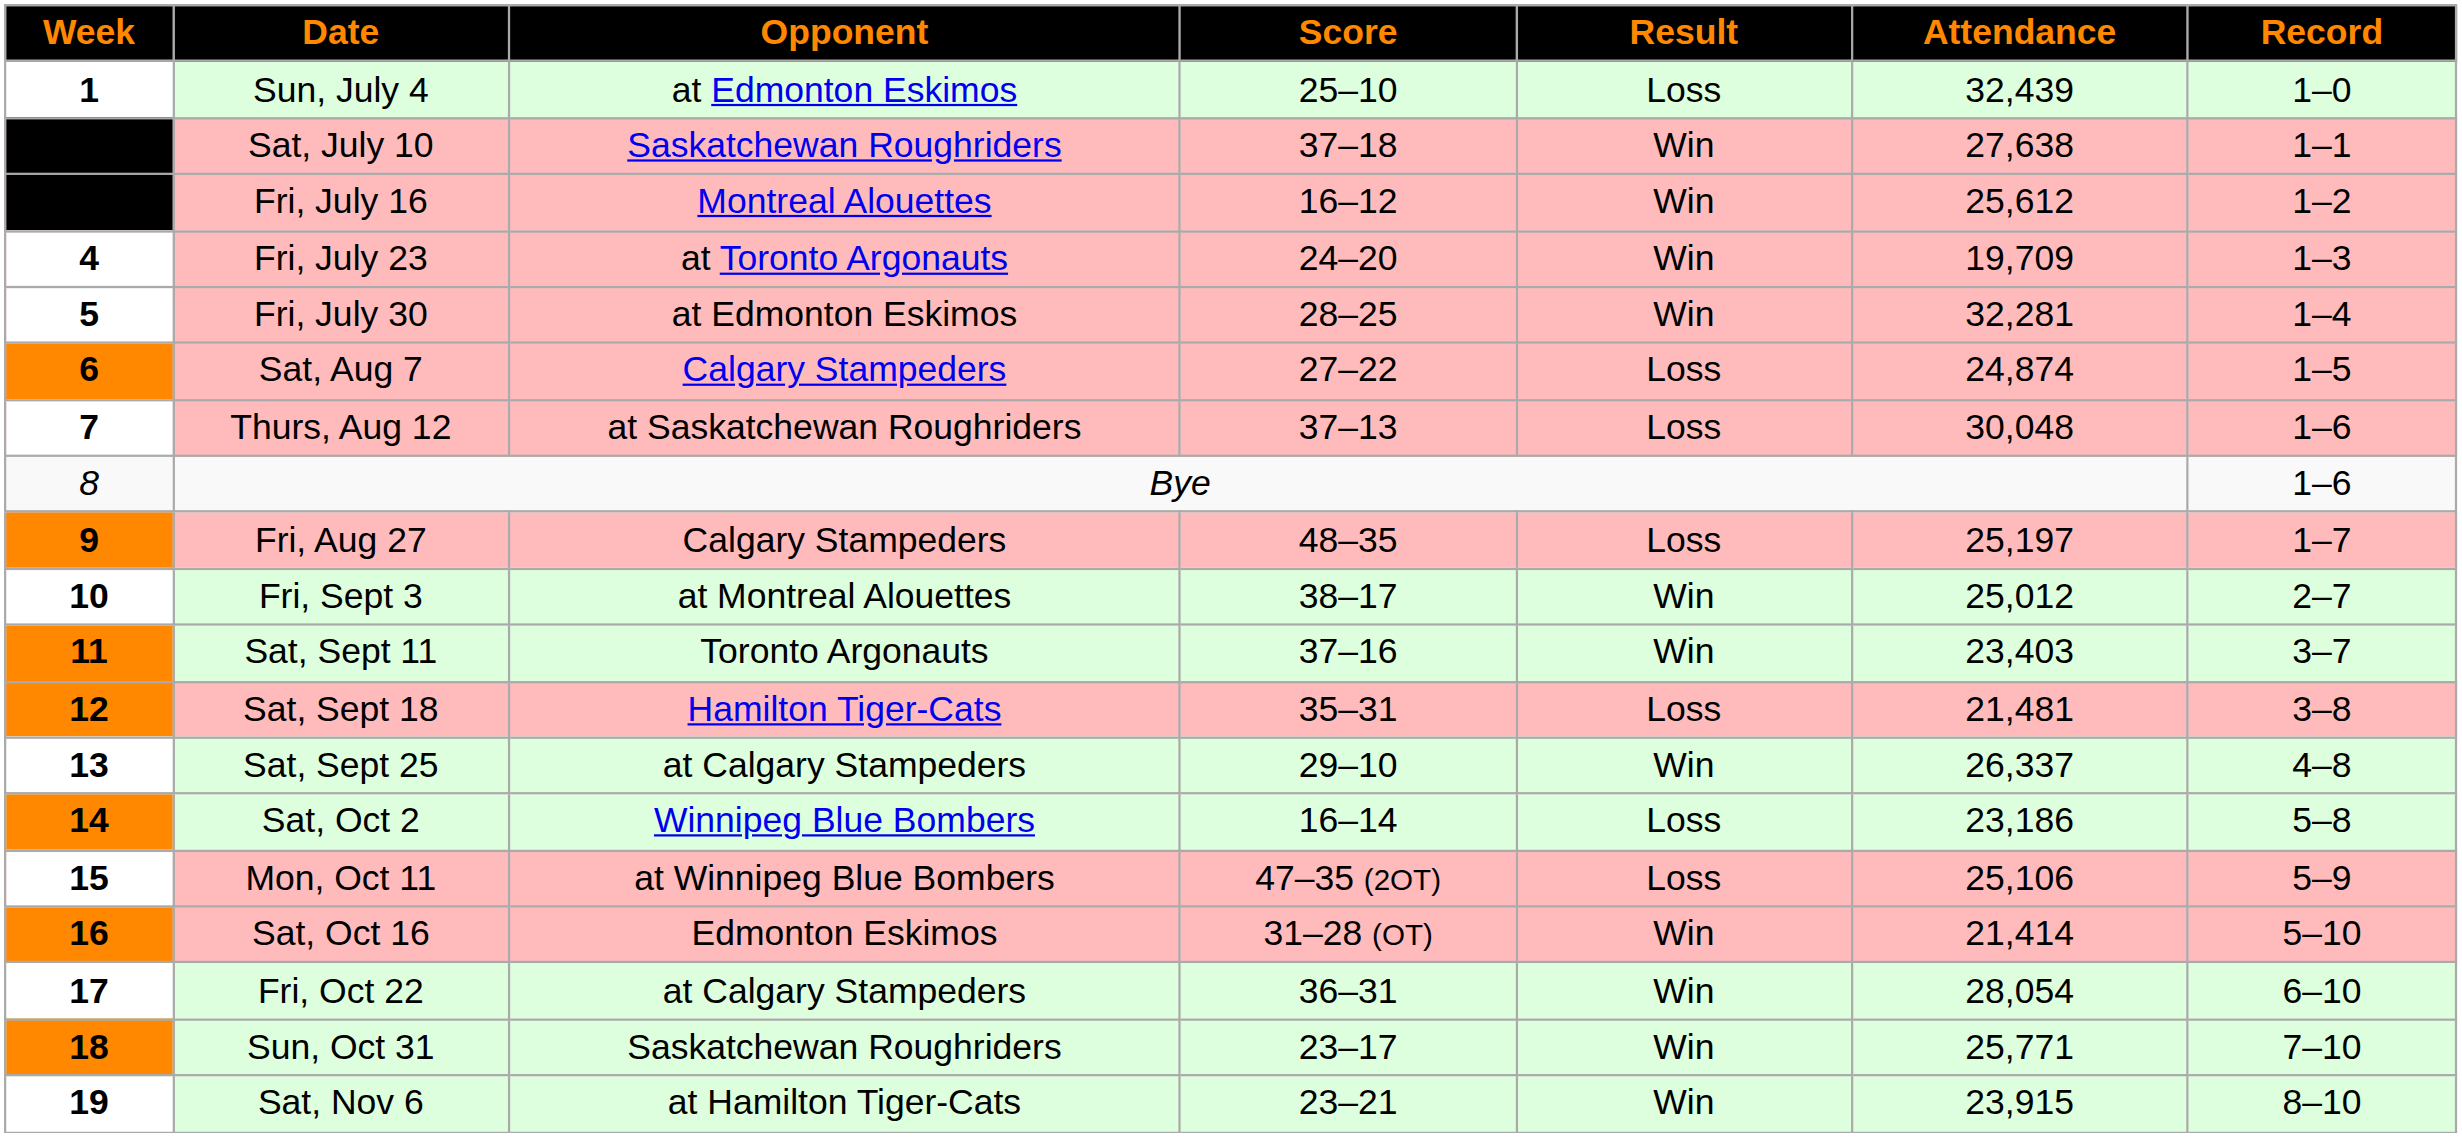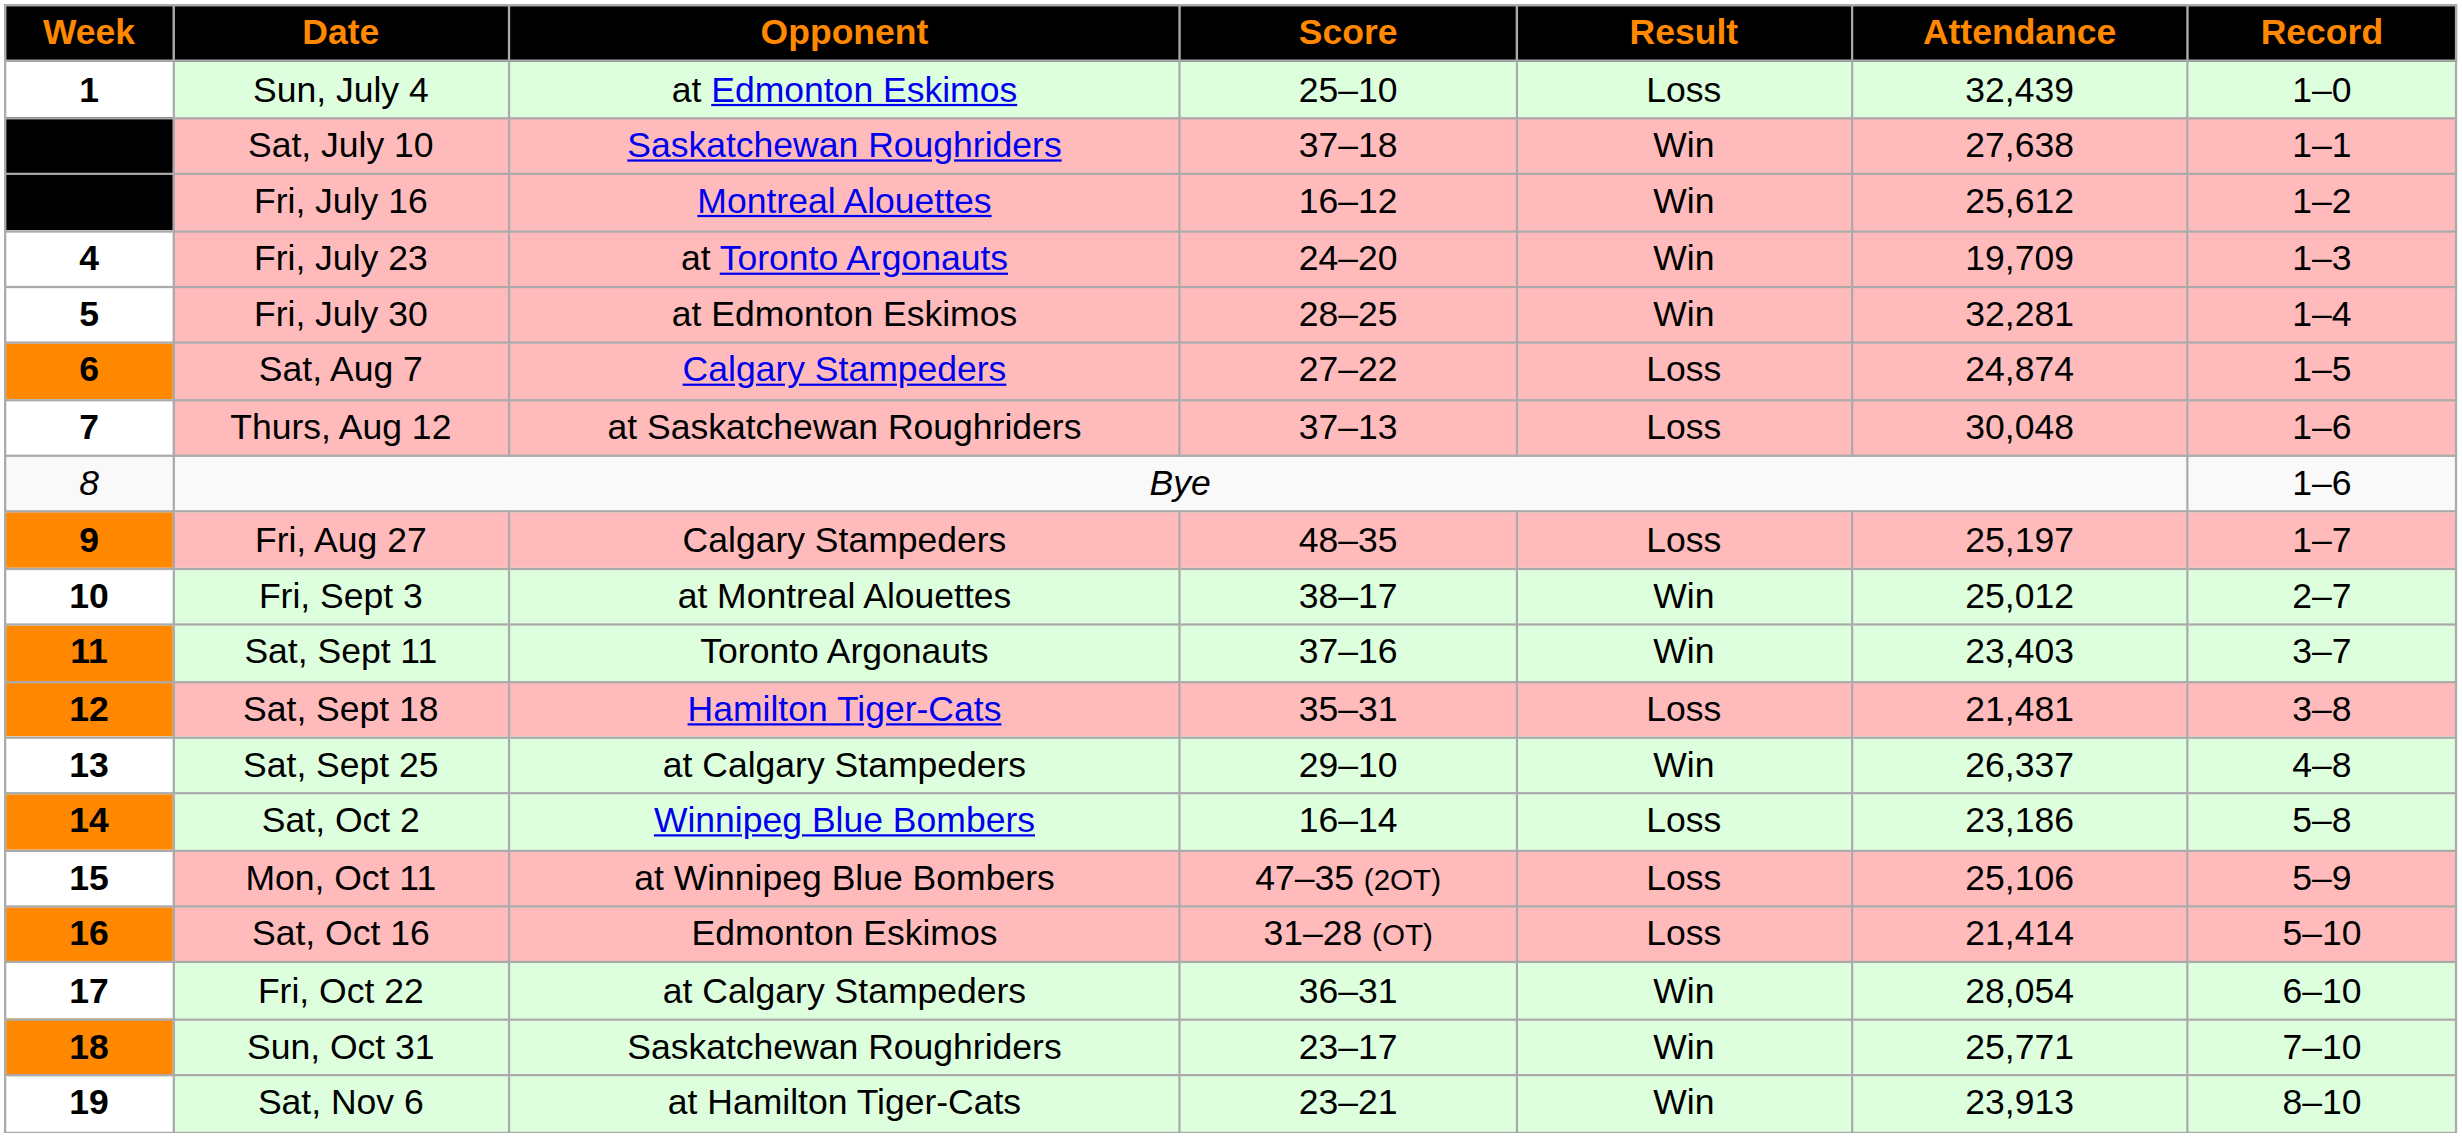 <table class="wikitable sortable">
 <tr>
 <th style="background:black; color:#ff8800; width:5%;">Week</th>
 <th style="background:black; color:#ff8800; width:10%;">Date</th>
 <th style="background:black; color:#ff8800; width:20%;">Opponent</th>
 <th style="background:black; color:#ff8800; width:10%;">Score</th>
 <th style="background:black; color:#ff8800; width:10%;">Result</th>
 <th style="background:black; color:#ff8800; width:10%;">Attendance</th>
 <th style="background:black; color:#ff8800; width:8%;">Record</th>
 </tr>
 <tr style="text-align:center; background:#dfd;">
 <td style="background:white;"><span><strong>1</strong></span></td>
 <td>Sun, July 4</td>
 <td>at <a href='#'>Edmonton Eskimos</a></td>
 <td>25–10</td>
 <td>Loss</td>
 <td>32,439</td>
 <td>1–0</td>
 </tr>
 <tr style="text-align:center; background:#fbb;">
 <td style="background:black;"><span><strong>2</strong></span></td>
 <td>Sat, July 10</td>
 <td><a href='#'>Saskatchewan Roughriders</a></td>
 <td>37–18</td>
 <td>Win</td>
 <td>27,638</td>
 <td>1–1</td>
 </tr>
 <tr style="text-align:center; background:#fbb;">
 <td style="background:black;"><span><strong>3</strong></span></td>
 <td>Fri, July 16</td>
 <td><a href='#'>Montreal Alouettes</a></td>
 <td>16–12</td>
 <td>Win</td>
 <td>25,612</td>
 <td>1–2</td>
 </tr>
 <tr style="text-align:center; background:#fbb;">
 <td style="background:white;"><span><strong>4</strong></span></td>
 <td>Fri, July 23</td>
 <td>at <a href='#'>Toronto Argonauts</a></td>
 <td>24–20</td>
 <td>Win</td>
 <td>19,709</td>
 <td>1–3</td>
 </tr>
 <tr style="text-align:center; background:#fbb;">
 <td style="background:white;"><span><strong>5</strong></span></td>
 <td>Fri, July 30</td>
 <td>at Edmonton Eskimos</td>
 <td>28–25</td>
 <td>Win</td>
 <td>32,281</td>
 <td>1–4</td>
 </tr>
 <tr style="text-align:center; background:#fbb;">
 <td style="background:#FF8800;"><span><strong>6</strong></span></td>
 <td>Sat, Aug 7</td>
 <td><a href='#'>Calgary Stampeders</a></td>
 <td>27–22</td>
 <td>Loss</td>
 <td>24,874</td>
 <td>1–5</td>
 </tr>
 <tr style="text-align:center; background:#fbb;">
 <td style="background:white;"><span><strong>7</strong></span></td>
 <td>Thurs, Aug 12</td>
 <td>at Saskatchewan Roughriders</td>
 <td>37–13</td>
 <td>Loss</td>
 <td>30,048</td>
 <td>1–6</td>
 </tr>
 <tr style="text-align:center;">
 <td><em>8</em></td>
 <td colspan="5" style="text-align:center;"><em>Bye</em></td>
 <td>1–6</td>
 </tr>
 <tr style="text-align:center; background:#fbb;">
 <td style="background:#FF8800;"><span><strong>9</strong></span></td>
 <td>Fri, Aug 27</td>
 <td>Calgary Stampeders</td>
 <td>48–35</td>
 <td>Loss</td>
 <td>25,197</td>
 <td>1–7</td>
 </tr>
 <tr style="text-align:center; background:#dfd;">
 <td style="background:white;"><span><strong>10</strong></span></td>
 <td>Fri, Sept 3</td>
 <td>at Montreal Alouettes</td>
 <td>38–17</td>
 <td>Win</td>
 <td>25,012</td>
 <td>2–7</td>
 </tr>
 <tr style="text-align:center; background:#dfd;">
 <td style="background:#FF8800;"><span><strong>11</strong></span></td>
 <td>Sat, Sept 11</td>
 <td>Toronto Argonauts</td>
 <td>37–16</td>
 <td>Win</td>
 <td>23,403</td>
 <td>3–7</td>
 </tr>
 <tr style="text-align:center; background:#fbb;">
 <td style="background:#FF8800;"><span><strong>12</strong></span></td>
 <td>Sat, Sept 18</td>
 <td><a href='#'>Hamilton Tiger-Cats</a></td>
 <td>35–31</td>
 <td>Loss</td>
 <td>21,481</td>
 <td>3–8</td>
 </tr>
 <tr style="text-align:center; background:#dfd;">
 <td style="background:white;"><span><strong>13</strong></span></td>
 <td>Sat, Sept 25</td>
 <td>at Calgary Stampeders</td>
 <td>29–10</td>
 <td>Win</td>
 <td>26,337</td>
 <td>4–8</td>
 </tr>
 <tr style="text-align:center; background:#dfd;">
 <td style="background:#FF8800;"><span><strong>14</strong></span></td>
 <td>Sat, Oct 2</td>
 <td><a href='#'>Winnipeg Blue Bombers</a></td>
 <td>16–14</td>
 <td>Loss</td>
 <td>23,186</td>
 <td>5–8</td>
 </tr>
 <tr style="text-align:center; background:#fbb;">
 <td style="background:white;"><span><strong>15</strong></span></td>
 <td>Mon, Oct 11</td>
 <td>at Winnipeg Blue Bombers</td>
 <td>47–35 <small>(2OT)</small></td>
 <td>Loss</td>
 <td>25,106</td>
 <td>5–9</td>
 </tr>
 <tr style="text-align:center; background:#fbb;">
 <td style="background:#FF8800;"><span><strong>16</strong></span></td>
 <td>Sat, Oct 16</td>
 <td>Edmonton Eskimos</td>
 <td>31–28 <small>(OT)</small></td>
-<td>Win</td>
+<td>Loss</td>
 <td>21,414</td>
 <td>5–10</td>
 </tr>
 <tr style="text-align:center; background:#dfd;">
 <td style="background:white;"><span><strong>17</strong></span></td>
 <td>Fri, Oct 22</td>
 <td>at Calgary Stampeders</td>
 <td>36–31</td>
 <td>Win</td>
 <td>28,054</td>
 <td>6–10</td>
 </tr>
 <tr style="text-align:center; background:#dfd;">
 <td style="background:#FF8800;"><span><strong>18</strong></span></td>
 <td>Sun, Oct 31</td>
 <td>Saskatchewan Roughriders</td>
 <td>23–17</td>
 <td>Win</td>
 <td>25,771</td>
 <td>7–10</td>
 </tr>
 <tr style="text-align:center; background:#dfd;">
 <td style="background:white;"><span><strong>19</strong></span></td>
 <td>Sat, Nov 6</td>
 <td>at Hamilton Tiger-Cats</td>
 <td>23–21</td>
 <td>Win</td>
-<td>23,915</td>
+<td>23,913</td>
 <td>8–10</td>
 </tr>
 </table>
